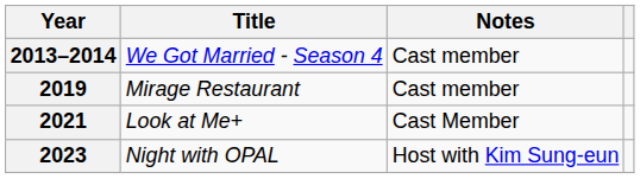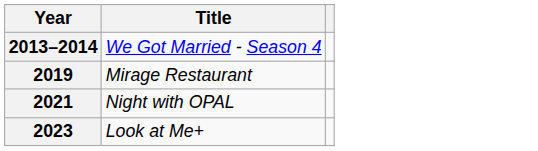 <table class="wikitable plainrowheaders sortable">
 <tr>
 <th scope="col">Year</th>
 <th scope="col">Title</th>
-<th scope="col">Notes</th>
 <th scope="col" class="unsortable"></th>
 </tr>
 <tr>
 <th scope="row">2013–2014</th>
 <td><em><a href='#'>We Got Married</a> - <a href='#'>Season 4</a></em></td>
-<td>Cast member <br> </td>
 <td style="text-align:center"></td>
 </tr>
 <tr>
 <th scope="row">2019</th>
 <td><em>Mirage Restaurant</em></td>
-<td>Cast member</td>
 <td style="text-align:center"></td>
 </tr>
 <tr>
 <th scope="row">2021</th>
-<td><em>Look at Me+</em></td>
-<td>Cast Member</td>
+<td><em>Night with OPAL</em></td>
 <td style="text-align:center"></td>
 </tr>
 <tr>
 <th scope="row">2023</th>
-<td><em>Night with OPAL</em></td>
-<td>Host with <a href='#'>Kim Sung-eun</a></td>
+<td><em>Look at Me+</em></td>
 <td style="text-align:center"></td>
 </tr>
 </table>
